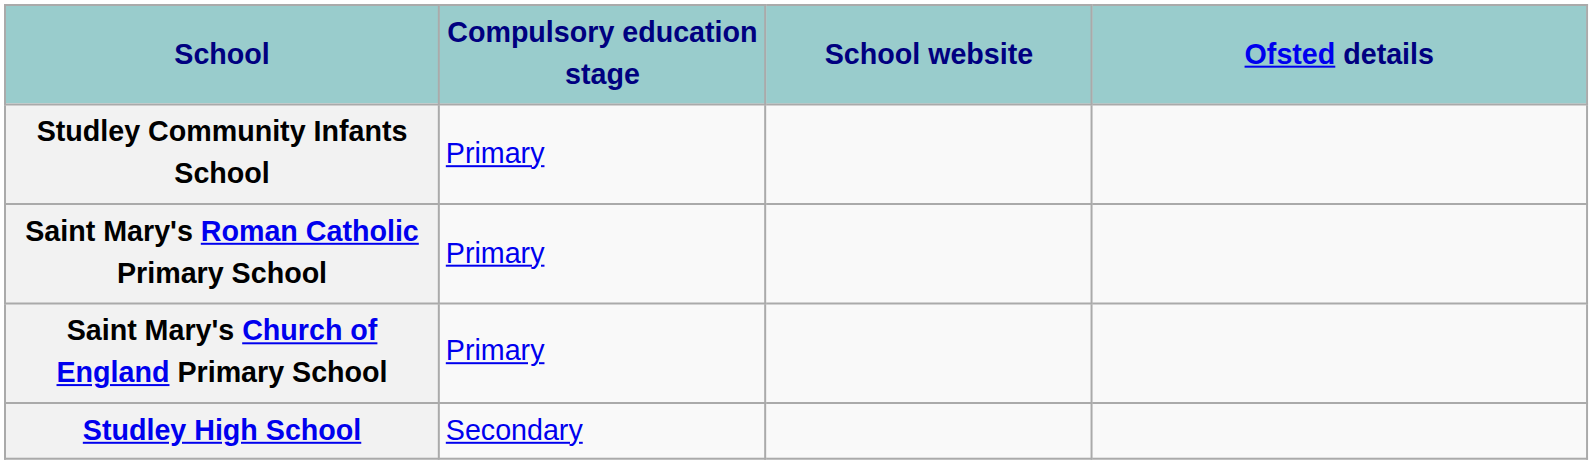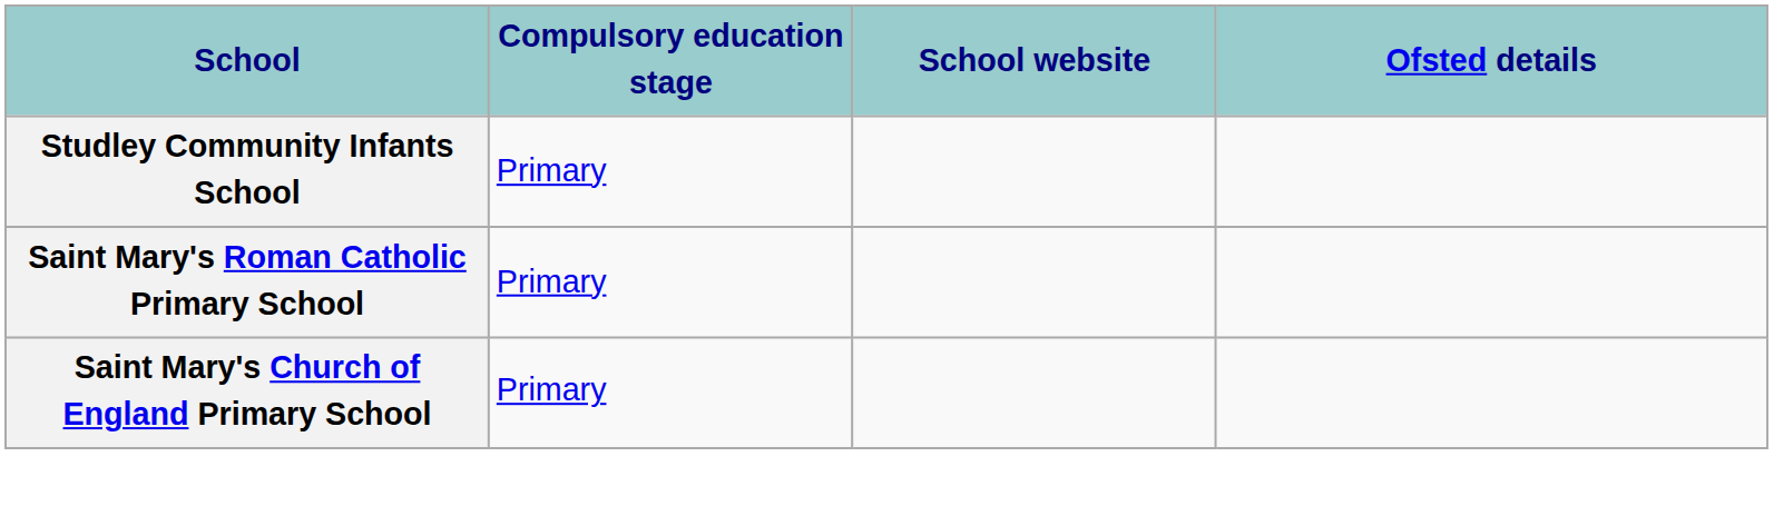 <table class="wikitable sortable" style="font-size:90%; width:90%; border:0; text-align:left; line-height:150%;">
 <tr>
 <th style="height:17px; background:#9cc; color:navy; width:175px;">School</th>
 <th style="height:17px; background:#9cc; color:navy; width:130px;">Compulsory education stage</th>
 <th style="height:17px; background:#9cc; color:navy; width:130px;">School website</th>
 <th style="height:17px; background:#9cc; color:navy; width:200px;"><a href='#'>Ofsted</a> details</th>
 </tr>
 <tr>
 <th>Studley Community Infants School</th>
 <td><a href='#'>Primary</a></td>
 <td></td>
 <td></td>
 </tr>
 <tr>
 <th>Saint Mary's <a href='#'>Roman Catholic</a> Primary School</th>
 <td><a href='#'>Primary</a></td>
 <td></td>
 <td></td>
 </tr>
 <tr>
 <th>Saint Mary's <a href='#'>Church of England</a> Primary School</th>
 <td><a href='#'>Primary</a></td>
 <td></td>
 <td></td>
 </tr>
-<tr>
-<th><a href='#'>Studley High School</a></th>
-<td><a href='#'>Secondary</a></td>
-<td></td>
-<td></td>
-</tr>
 </table>
